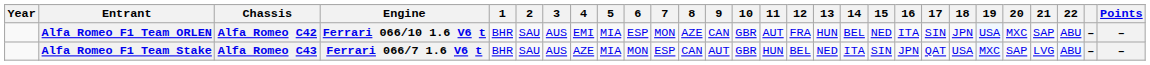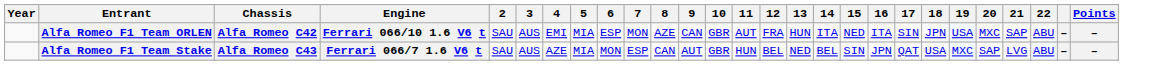 <table class="wikitable" style="text-align:center; font-size:85%">
 <tr>
 <th>Year</th>
 <th>Entrant</th>
 <th>Chassis</th>
 <th>Engine</th>
-<th>1</th>
 <th>2</th>
 <th>3</th>
 <th>4</th>
 <th>5</th>
 <th>6</th>
 <th>7</th>
 <th>8</th>
 <th>9</th>
 <th>10</th>
 <th>11</th>
 <th>12</th>
 <th>13</th>
 <th>14</th>
 <th>15</th>
 <th>16</th>
 <th>17</th>
 <th>18</th>
 <th>19</th>
 <th>20</th>
 <th>21</th>
 <th>22</th>
 <th></th>
 <th><a href='#'>Points</a></th>
 </tr>
 <tr>
 <td id=2022R></td>
 <th nowrap><a href='#'>Alfa Romeo F1 Team ORLEN</a></th>
 <th nowrap><a href='#'>Alfa Romeo</a> <a href='#'>C42</a></th>
 <th nowrap><a href='#'>Ferrari</a> 066/10 1.6 <a href='#'>V6</a> <a href='#'>t</a></th>
-<td><a href='#'>BHR</a></td>
 <td><a href='#'>SAU</a></td>
 <td><a href='#'>AUS</a></td>
 <td><a href='#'>EMI</a></td>
 <td><a href='#'>MIA</a></td>
 <td><a href='#'>ESP</a></td>
 <td><a href='#'>MON</a></td>
 <td><a href='#'>AZE</a></td>
 <td><a href='#'>CAN</a></td>
 <td><a href='#'>GBR</a></td>
 <td><a href='#'>AUT</a></td>
 <td><a href='#'>FRA</a></td>
 <td><a href='#'>HUN</a></td>
-<td><a href='#'>BEL</a></td>
+<td><a href='#'>ITA</a></td>
 <td><a href='#'>NED</a></td>
 <td><a href='#'>ITA</a></td>
 <td><a href='#'>SIN</a></td>
 <td><a href='#'>JPN</a></td>
 <td style="background:#F1F8FF;"><a href='#'>USA</a><br></td>
 <td><a href='#'>MXC</a></td>
 <td><a href='#'>SAP</a></td>
 <td><a href='#'>ABU</a></td>
 <th>–</th>
 <th>–</th>
 </tr>
 <tr>
 <td id=2023R></td>
 <th nowrap><a href='#'>Alfa Romeo F1 Team Stake</a></th>
 <th nowrap><a href='#'>Alfa Romeo</a> <a href='#'>C43</a></th>
 <th nowrap><a href='#'>Ferrari</a> 066/7 1.6 <a href='#'>V6</a> <a href='#'>t</a></th>
-<td><a href='#'>BHR</a></td>
 <td><a href='#'>SAU</a></td>
 <td><a href='#'>AUS</a></td>
 <td><a href='#'>AZE</a></td>
 <td><a href='#'>MIA</a></td>
 <td><a href='#'>MON</a></td>
 <td><a href='#'>ESP</a></td>
 <td><a href='#'>CAN</a></td>
 <td><a href='#'>AUT</a></td>
 <td><a href='#'>GBR</a></td>
 <td><a href='#'>HUN</a></td>
 <td><a href='#'>BEL</a></td>
 <td><a href='#'>NED</a></td>
-<td><a href='#'>ITA</a></td>
+<td><a href='#'>BEL</a></td>
 <td><a href='#'>SIN</a></td>
 <td><a href='#'>JPN</a></td>
 <td><a href='#'>QAT</a></td>
 <td><a href='#'>USA</a></td>
 <td style="background:#F1F8FF;"><a href='#'>MXC</a><br></td>
 <td><a href='#'>SAP</a></td>
 <td><a href='#'>LVG</a></td>
 <td style="background:#F1F8FF;"><a href='#'>ABU</a><br></td>
 <th>–</th>
 <th>–</th>
 </tr>
 </table>
